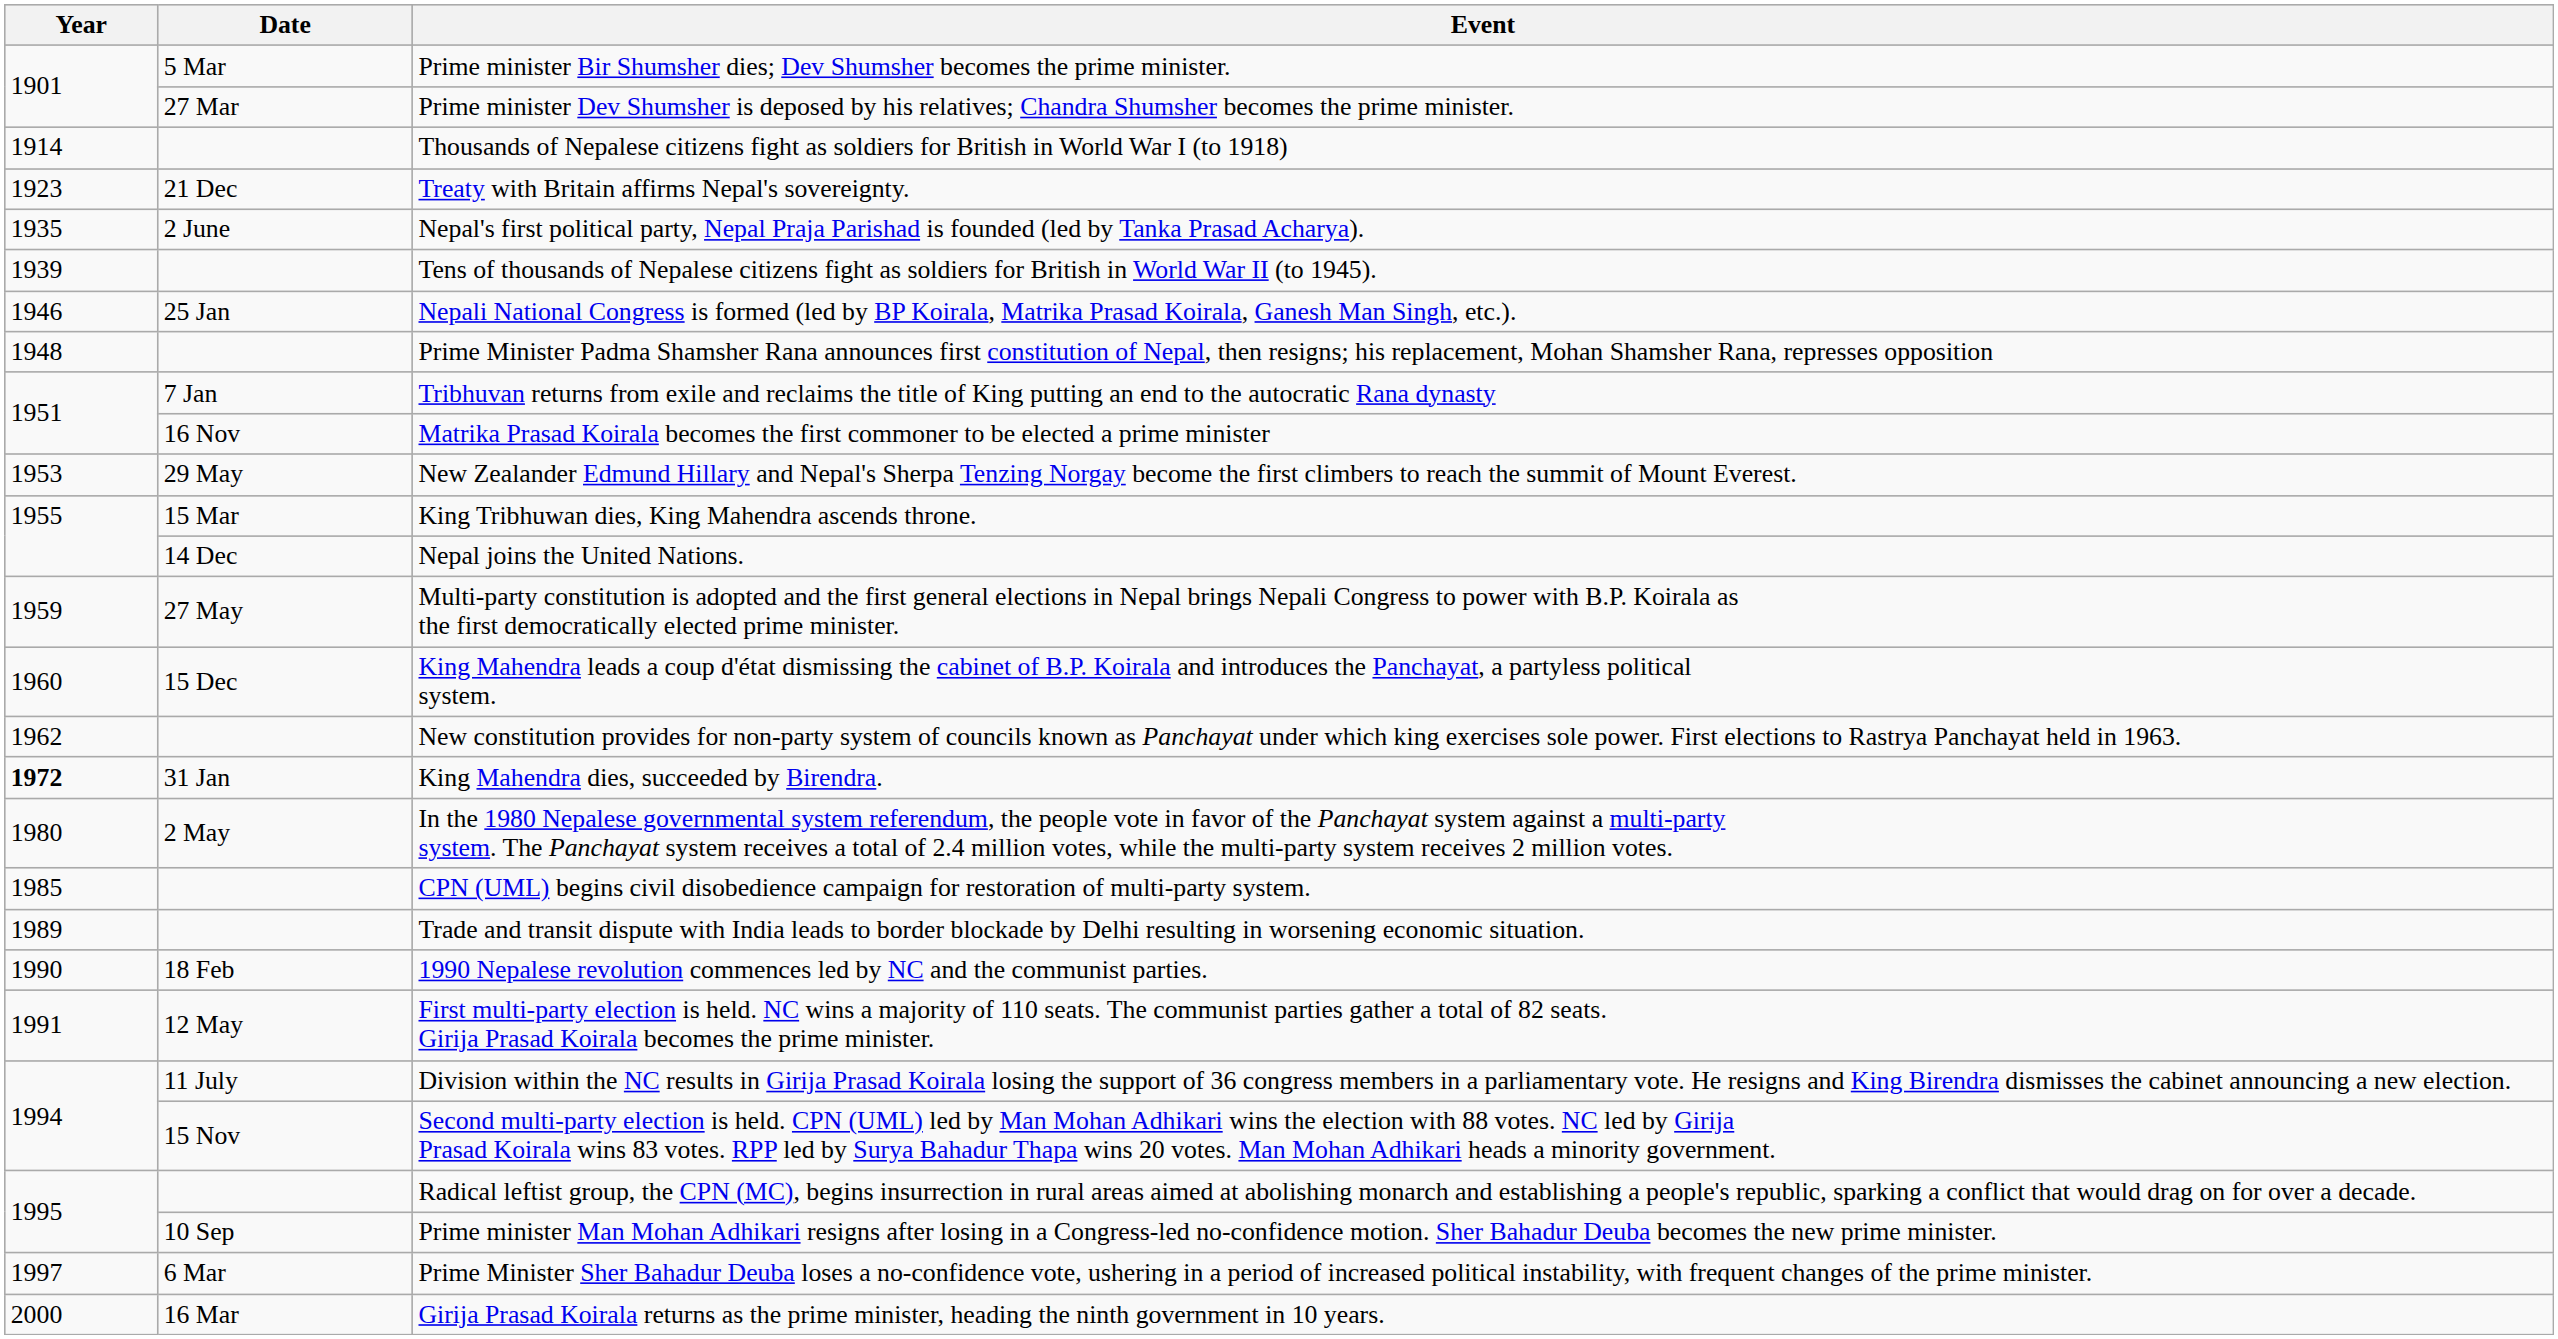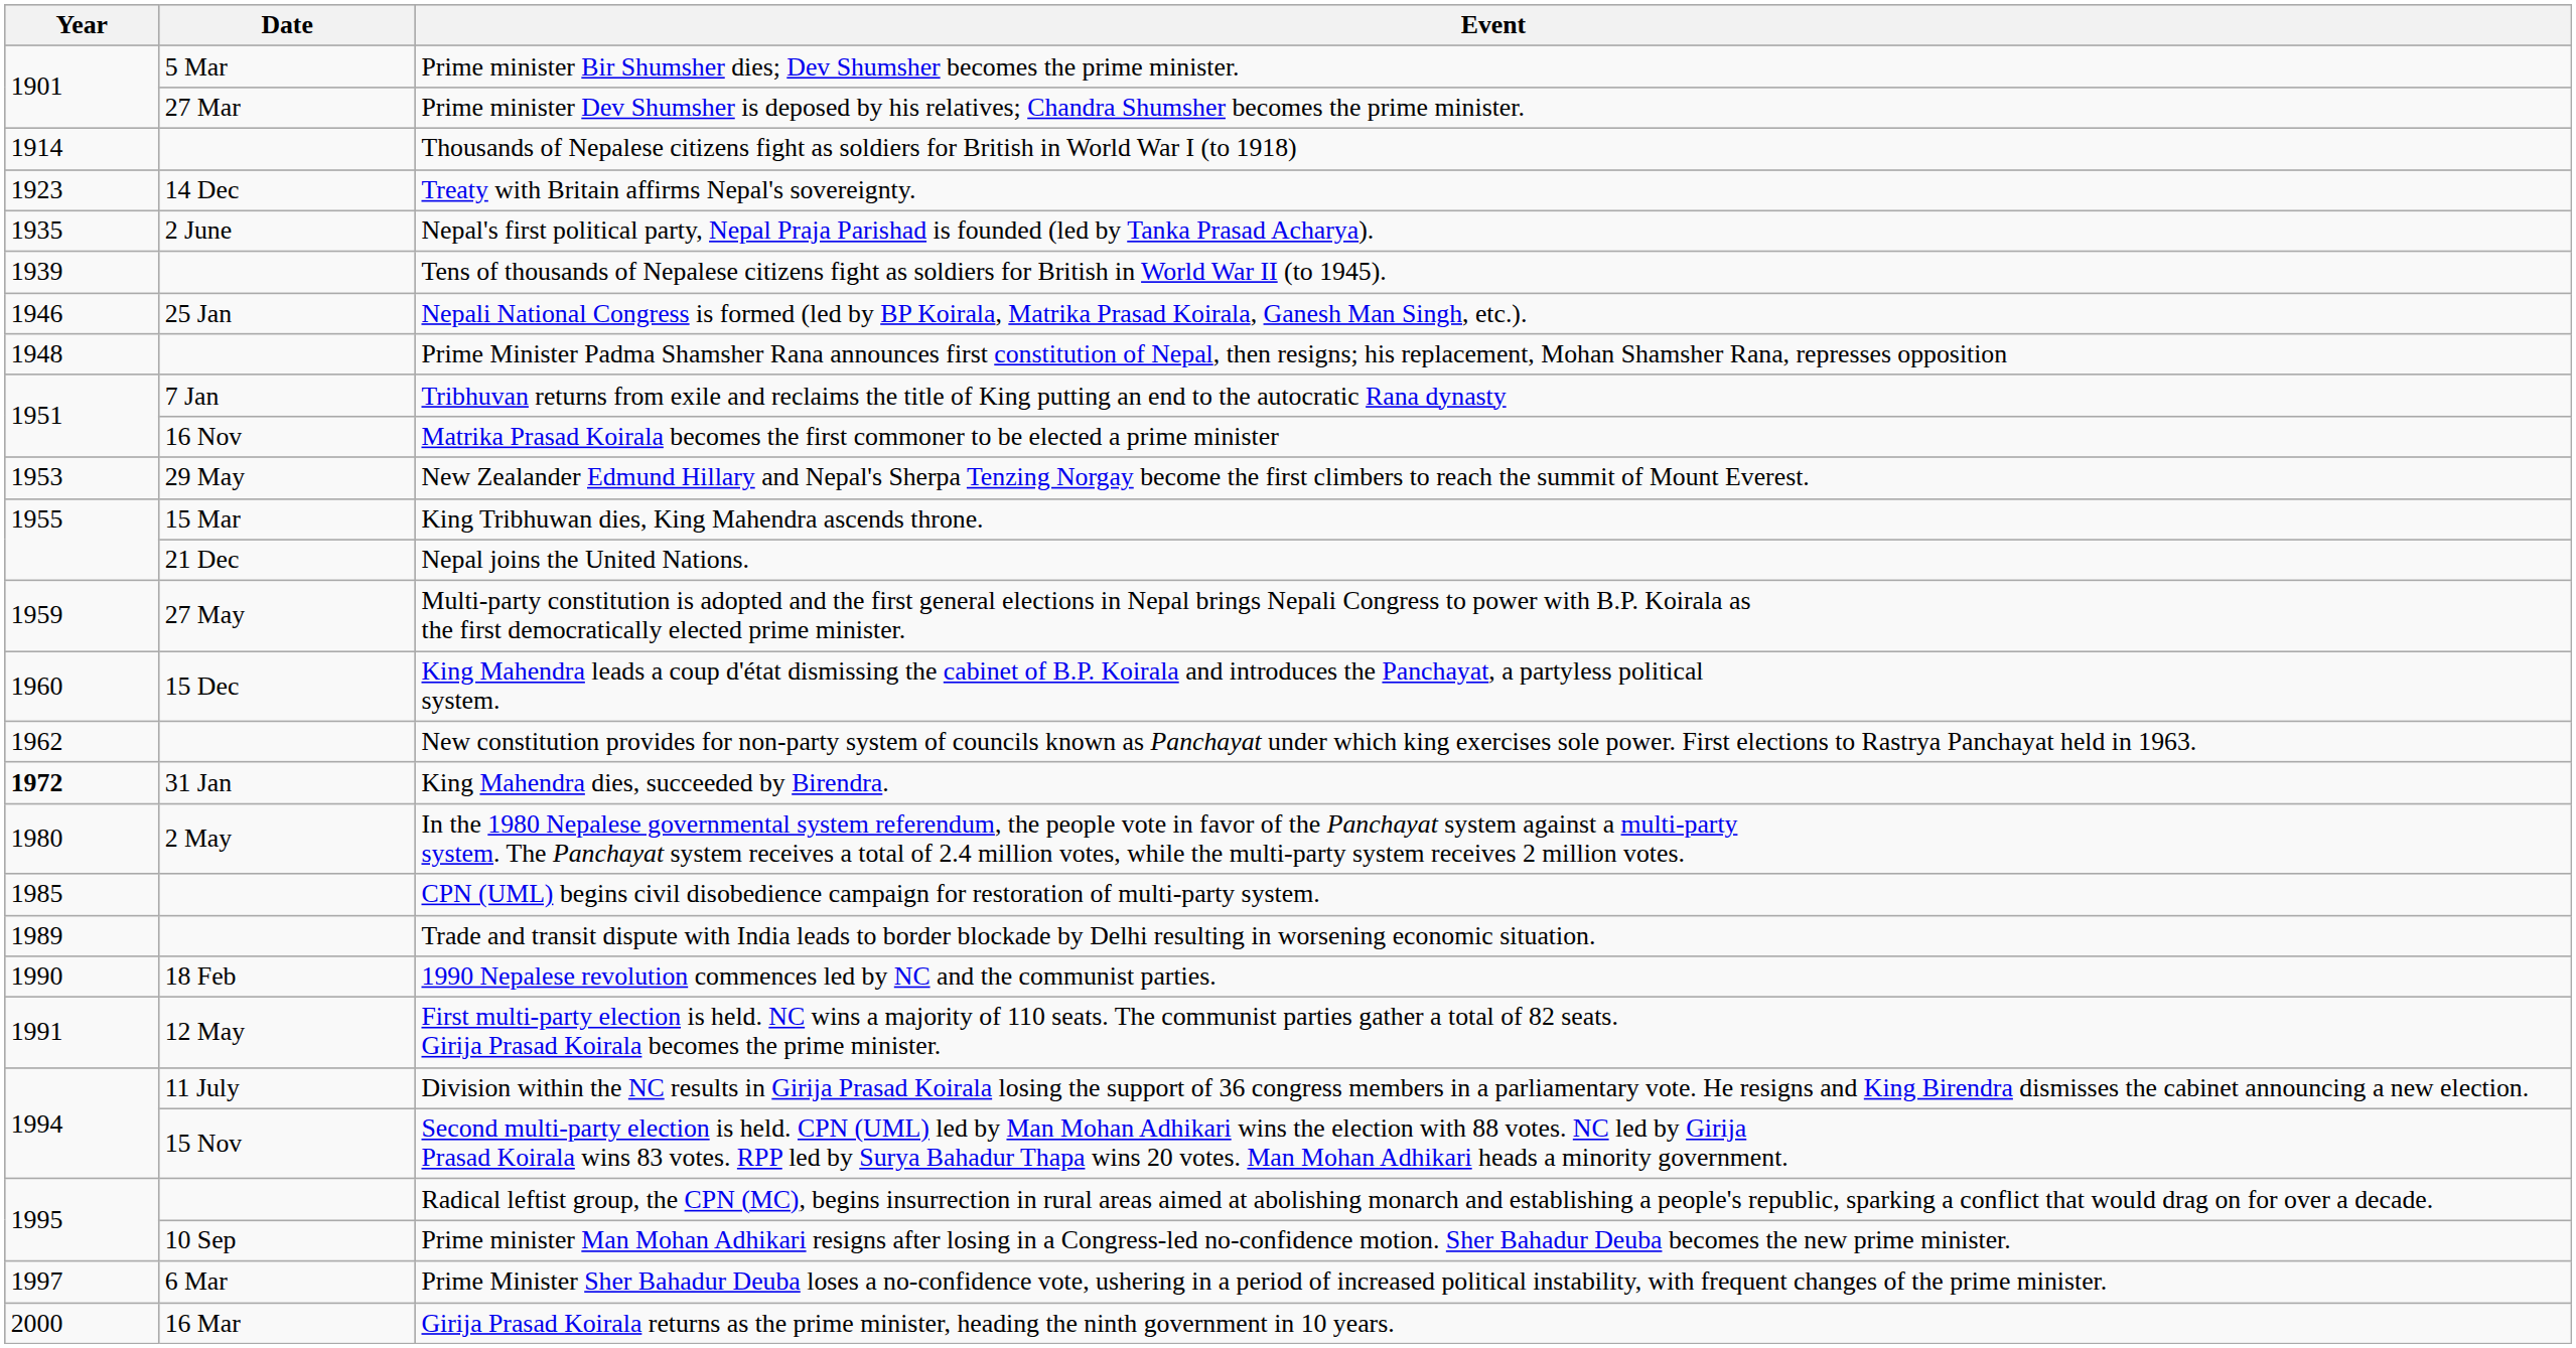 <table class="wikitable" width="100%">
 <tr>
 <th style="width:6%">Year</th>
 <th style="width:10%">Date</th>
 <th>Event</th>
 </tr>
 <tr>
 <td rowspan="2">1901</td>
 <td>5 Mar</td>
 <td>Prime minister <a href='#'>Bir Shumsher</a> dies; <a href='#'>Dev Shumsher</a> becomes the prime minister.</td>
 </tr>
 <tr>
 <td>27 Mar</td>
 <td>Prime minister <a href='#'>Dev Shumsher</a> is deposed by his relatives; <a href='#'>Chandra Shumsher</a> becomes the prime minister.</td>
 </tr>
 <tr>
 <td>1914</td>
 <td></td>
 <td>Thousands of Nepalese citizens fight as soldiers for British in World War I (to 1918)</td>
 </tr>
 <tr>
 <td>1923</td>
-<td>21 Dec</td>
+<td>14 Dec</td>
 <td><a href='#'>Treaty</a> with Britain affirms Nepal's sovereignty.</td>
 </tr>
 <tr>
 <td>1935</td>
 <td>2 June</td>
 <td>Nepal's first political party, <a href='#'>Nepal Praja Parishad</a> is founded (led by <a href='#'>Tanka Prasad Acharya</a>).</td>
 </tr>
 <tr>
 <td>1939</td>
 <td></td>
 <td>Tens of thousands of Nepalese citizens fight as soldiers for British in <a href='#'>World War II</a> (to 1945).</td>
 </tr>
 <tr>
 <td>1946</td>
 <td>25 Jan</td>
 <td><a href='#'>Nepali National Congress</a> is formed (led by <a href='#'>BP Koirala</a>, <a href='#'>Matrika Prasad Koirala</a>, <a href='#'>Ganesh Man Singh</a>, etc.).</td>
 </tr>
 <tr>
 <td>1948</td>
 <td></td>
 <td>Prime Minister Padma Shamsher Rana announces first <a href='#'>constitution of Nepal</a>, then resigns; his replacement, Mohan Shamsher Rana, represses opposition</td>
 </tr>
 <tr>
 <td rowspan="2">1951</td>
 <td>7 Jan</td>
 <td><a href='#'>Tribhuvan</a> returns from exile and reclaims the title of King putting an end to the autocratic <a href='#'>Rana dynasty</a></td>
 </tr>
 <tr>
 <td>16 Nov</td>
 <td><a href='#'>Matrika Prasad Koirala</a> becomes the first commoner to be elected a prime minister</td>
 </tr>
 <tr>
 <td>1953</td>
 <td>29 May</td>
 <td>New Zealander <a href='#'>Edmund Hillary</a> and Nepal's Sherpa <a href='#'>Tenzing Norgay</a> become the first climbers to reach the summit of Mount Everest.</td>
 </tr>
 <tr>
 <td rowspan="2" valign="top">1955</td>
 <td>15 Mar</td>
 <td>King Tribhuwan dies, King Mahendra ascends throne.</td>
 </tr>
 <tr>
-<td>14 Dec</td>
+<td>21 Dec</td>
 <td>Nepal joins the United Nations.</td>
 </tr>
 <tr>
 <td>1959</td>
 <td>27 May</td>
 <td>Multi-party constitution is adopted and the first general elections in Nepal brings Nepali Congress to power with B.P. Koirala as<br>the first democratically elected prime minister.</td>
 </tr>
 <tr>
 <td>1960</td>
 <td>15 Dec</td>
 <td><a href='#'>King Mahendra</a> leads a coup d'état dismissing the <a href='#'>cabinet of B.P. Koirala</a> and introduces the <a href='#'>Panchayat</a>, a partyless political<br>system.</td>
 </tr>
 <tr>
 <td>1962</td>
 <td></td>
 <td>New constitution provides for non-party system of councils known as <em>Panchayat</em> under which king exercises sole power. First elections to Rastrya Panchayat held in 1963.</td>
 </tr>
 <tr>
 <td><strong>1972</strong></td>
 <td>31 Jan</td>
 <td>King <a href='#'>Mahendra</a> dies, succeeded by <a href='#'>Birendra</a>.</td>
 </tr>
 <tr>
 <td>1980</td>
 <td>2 May</td>
 <td>In the <a href='#'>1980 Nepalese governmental system referendum</a>, the people vote in favor of the <em>Panchayat</em> system against a <a href='#'>multi-party</a><br><a href='#'>system</a>. The <em>Panchayat</em> system receives a total of 2.4 million votes, while the multi-party system receives 2 million votes.</td>
 </tr>
 <tr>
 <td>1985</td>
 <td></td>
 <td><a href='#'>CPN (UML)</a> begins civil disobedience campaign for restoration of multi-party system.</td>
 </tr>
 <tr>
 <td>1989</td>
 <td></td>
 <td>Trade and transit dispute with India leads to border blockade by Delhi resulting in worsening economic situation.</td>
 </tr>
 <tr>
 <td>1990</td>
 <td>18 Feb</td>
 <td><a href='#'>1990 Nepalese revolution</a> commences led by <a href='#'>NC</a> and the communist parties.</td>
 </tr>
 <tr>
 <td>1991</td>
 <td>12 May</td>
 <td><a href='#'>First multi-party election</a> is held. <a href='#'>NC</a> wins a majority of 110 seats. The communist parties gather a total of 82 seats.<br><a href='#'>Girija Prasad Koirala</a> becomes the prime minister.</td>
 </tr>
 <tr>
 <td rowspan="2">1994</td>
 <td>11 July</td>
 <td>Division within the <a href='#'>NC</a> results in <a href='#'>Girija Prasad Koirala</a> losing the support of 36 congress members in a parliamentary vote. He resigns and <a href='#'>King Birendra</a> dismisses the cabinet announcing a new election.</td>
 </tr>
 <tr>
 <td>15 Nov</td>
 <td><a href='#'>Second multi-party election</a> is held. <a href='#'>CPN (UML)</a> led by <a href='#'>Man Mohan Adhikari</a> wins the election with 88 votes. <a href='#'>NC</a> led by <a href='#'>Girija</a><br><a href='#'>Prasad Koirala</a> wins 83 votes. <a href='#'>RPP</a> led by <a href='#'>Surya Bahadur Thapa</a> wins 20 votes. <a href='#'>Man Mohan Adhikari</a> heads a minority government.</td>
 </tr>
 <tr>
 <td rowspan="2">1995</td>
 <td></td>
 <td>Radical leftist group, the <a href='#'>CPN (MC)</a>, begins insurrection in rural areas aimed at abolishing monarch and establishing a people's republic, sparking a conflict that would drag on for over a decade.</td>
 </tr>
 <tr>
 <td>10 Sep</td>
 <td>Prime minister <a href='#'>Man Mohan Adhikari</a> resigns after losing in a Congress-led no-confidence motion. <a href='#'>Sher Bahadur Deuba</a> becomes the new prime minister.</td>
 </tr>
 <tr>
 <td>1997</td>
 <td>6 Mar</td>
 <td>Prime Minister <a href='#'>Sher Bahadur Deuba</a> loses a no-confidence vote, ushering in a period of increased political instability, with frequent changes of the prime minister.</td>
 </tr>
 <tr>
 <td>2000</td>
 <td>16 Mar</td>
 <td><a href='#'>Girija Prasad Koirala</a> returns as the prime minister, heading the ninth government in 10 years.</td>
 </tr>
 </table>
